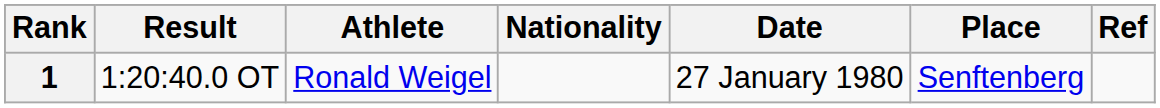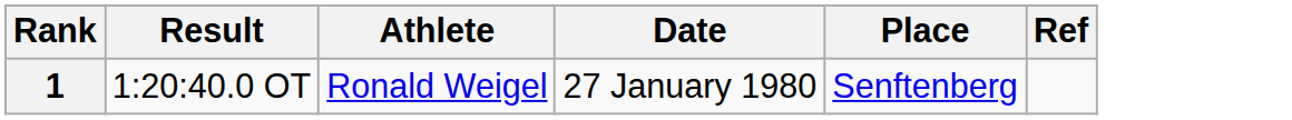 <table class="wikitable">
 <tr>
 <th>Rank</th>
 <th>Result</th>
 <th>Athlete</th>
-<th>Nationality</th>
 <th>Date</th>
 <th>Place</th>
 <th>Ref</th>
 </tr>
 <tr>
 <th>1</th>
 <td>1:20:40.0 OT</td>
 <td><a href='#'>Ronald Weigel</a></td>
-<td></td>
 <td>27 January 1980</td>
 <td><a href='#'>Senftenberg</a></td>
 <td></td>
 </tr>
 </table>
